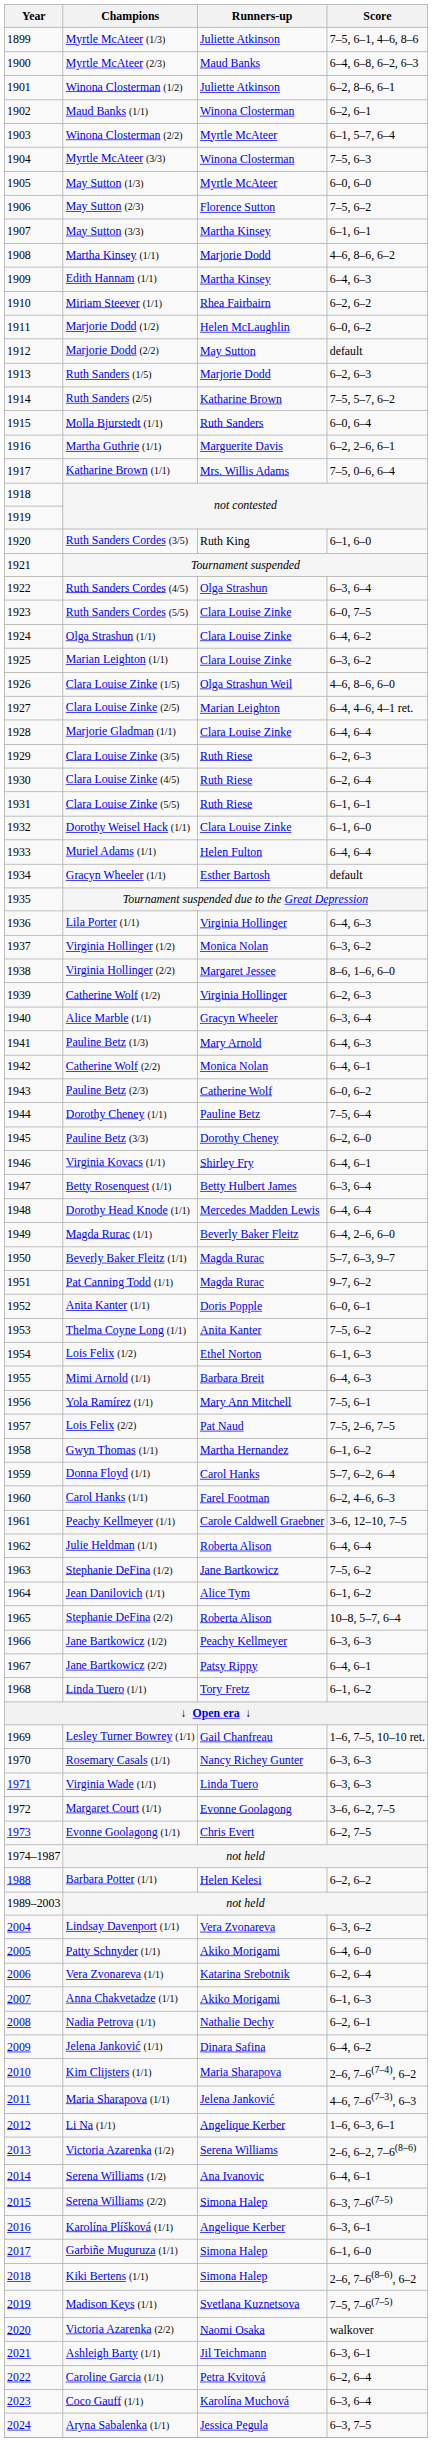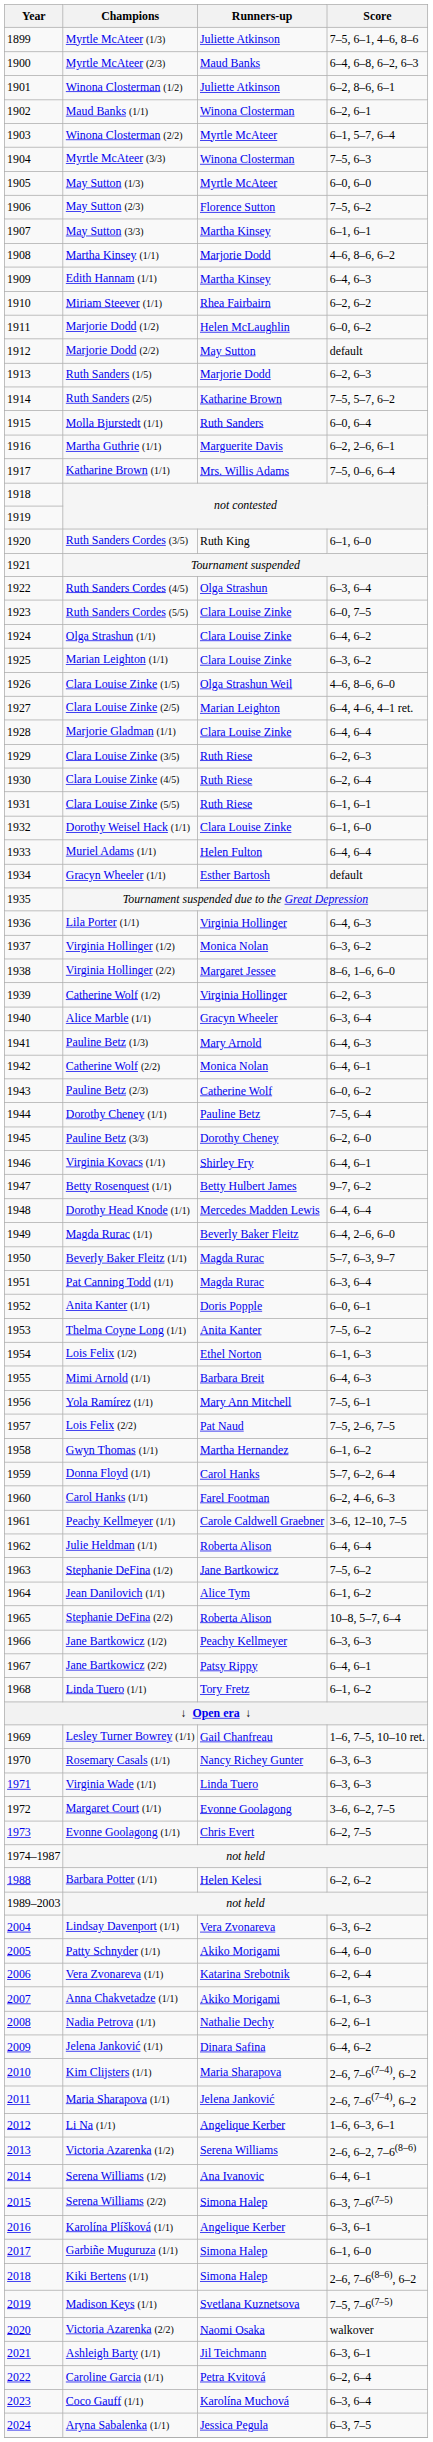 <table class="wikitable sortable" style="font-size:1.00em; line-height:1.5em;">
 <tr>
 <th>Year</th>
 <th>Champions</th>
 <th>Runners-up</th>
 <th>Score</th>
 </tr>
 <tr>
 <td>1899</td>
 <td> <a href='#'>Myrtle McAteer</a> <small>(1/3)</small></td>
 <td> <a href='#'>Juliette Atkinson</a></td>
 <td>7–5, 6–1, 4–6, 8–6</td>
 </tr>
 <tr>
 <td>1900</td>
 <td> <a href='#'>Myrtle McAteer</a> <small>(2/3)</small></td>
 <td> <a href='#'>Maud Banks</a></td>
 <td>6–4, 6–8, 6–2, 6–3</td>
 </tr>
 <tr>
 <td>1901</td>
 <td> <a href='#'>Winona Closterman</a> <small>(1/2)</small></td>
 <td> <a href='#'>Juliette Atkinson</a></td>
 <td>6–2, 8–6, 6–1</td>
 </tr>
 <tr>
 <td>1902</td>
 <td> <a href='#'>Maud Banks</a> <small>(1/1)</small></td>
 <td> <a href='#'>Winona Closterman</a></td>
 <td>6–2, 6–1</td>
 </tr>
 <tr>
 <td>1903</td>
 <td> <a href='#'>Winona Closterman</a> <small>(2/2)</small></td>
 <td> <a href='#'>Myrtle McAteer</a></td>
 <td>6–1, 5–7, 6–4</td>
 </tr>
 <tr>
 <td>1904</td>
 <td> <a href='#'>Myrtle McAteer</a> <small>(3/3)</small></td>
 <td> <a href='#'>Winona Closterman</a></td>
 <td>7–5, 6–3</td>
 </tr>
 <tr>
 <td>1905</td>
 <td> <a href='#'>May Sutton</a> <small>(1/3)</small></td>
 <td> <a href='#'>Myrtle McAteer</a></td>
 <td>6–0, 6–0</td>
 </tr>
 <tr>
 <td>1906</td>
 <td> <a href='#'>May Sutton</a> <small>(2/3)</small></td>
 <td> <a href='#'>Florence Sutton</a></td>
 <td>7–5, 6–2</td>
 </tr>
 <tr>
 <td>1907</td>
 <td> <a href='#'>May Sutton</a> <small>(3/3)</small></td>
 <td> <a href='#'>Martha Kinsey</a></td>
 <td>6–1, 6–1</td>
 </tr>
 <tr>
 <td>1908</td>
 <td> <a href='#'>Martha Kinsey</a> <small>(1/1)</small></td>
 <td> <a href='#'>Marjorie Dodd</a></td>
 <td>4–6, 8–6, 6–2</td>
 </tr>
 <tr>
 <td>1909</td>
 <td> <a href='#'>Edith Hannam</a> <small>(1/1)</small></td>
 <td> <a href='#'>Martha Kinsey</a></td>
 <td>6–4, 6–3</td>
 </tr>
 <tr>
 <td>1910</td>
 <td> <a href='#'>Miriam Steever</a> <small>(1/1)</small></td>
 <td> <a href='#'>Rhea Fairbairn</a></td>
 <td>6–2, 6–2</td>
 </tr>
 <tr>
 <td>1911</td>
 <td> <a href='#'>Marjorie Dodd</a> <small>(1/2)</small></td>
 <td> <a href='#'>Helen McLaughlin</a></td>
 <td>6–0, 6–2</td>
 </tr>
 <tr>
 <td>1912</td>
 <td> <a href='#'>Marjorie Dodd</a> <small>(2/2)</small></td>
 <td> <a href='#'>May Sutton</a></td>
 <td>default</td>
 </tr>
 <tr>
 <td>1913</td>
 <td> <a href='#'>Ruth Sanders</a> <small>(1/5)</small></td>
 <td> <a href='#'>Marjorie Dodd</a></td>
 <td>6–2, 6–3</td>
 </tr>
 <tr>
 <td>1914</td>
 <td> <a href='#'>Ruth Sanders</a> <small>(2/5)</small></td>
 <td> <a href='#'>Katharine Brown</a></td>
 <td>7–5, 5–7, 6–2</td>
 </tr>
 <tr>
 <td>1915</td>
 <td> <a href='#'>Molla Bjurstedt</a> <small>(1/1)</small></td>
 <td> <a href='#'>Ruth Sanders</a></td>
 <td>6–0, 6–4</td>
 </tr>
 <tr>
 <td>1916</td>
 <td> <a href='#'>Martha Guthrie</a> <small>(1/1)</small></td>
 <td> <a href='#'>Marguerite Davis</a></td>
 <td>6–2, 2–6, 6–1</td>
 </tr>
 <tr>
 <td>1917</td>
 <td> <a href='#'>Katharine Brown</a> <small>(1/1)</small></td>
 <td> <a href='#'>Mrs. Willis Adams</a></td>
 <td>7–5, 0–6, 6–4</td>
 </tr>
 <tr>
 <td>1918</td>
 <td rowspan="2" colspan="3" bgcolor="#f5f5f5" align="center"><em>not contested</em></td>
 </tr>
 <tr>
 <td>1919</td>
 </tr>
 <tr>
 <td>1920</td>
 <td> <a href='#'>Ruth Sanders Cordes</a> <small>(3/5)</small></td>
 <td> Ruth King</td>
 <td>6–1, 6–0</td>
 </tr>
 <tr>
 <td>1921</td>
 <td colspan="3"  align=center bgcolor="#f5f5f5"><em>Tournament suspended</em></td>
 </tr>
 <tr>
 <td>1922</td>
 <td> <a href='#'>Ruth Sanders Cordes</a> <small>(4/5)</small></td>
 <td> <a href='#'>Olga Strashun</a></td>
 <td>6–3, 6–4</td>
 </tr>
 <tr>
 <td>1923</td>
 <td> <a href='#'>Ruth Sanders Cordes</a> <small>(5/5)</small></td>
 <td> <a href='#'>Clara Louise Zinke</a></td>
 <td>6–0, 7–5</td>
 </tr>
 <tr>
 <td>1924</td>
 <td> <a href='#'>Olga Strashun</a> <small>(1/1)</small></td>
 <td> <a href='#'>Clara Louise Zinke</a></td>
 <td>6–4, 6–2</td>
 </tr>
 <tr>
 <td>1925</td>
 <td> <a href='#'>Marian Leighton</a> <small>(1/1)</small></td>
 <td> <a href='#'>Clara Louise Zinke</a></td>
 <td>6–3, 6–2</td>
 </tr>
 <tr>
 <td>1926</td>
 <td> <a href='#'>Clara Louise Zinke</a> <small>(1/5)</small></td>
 <td> <a href='#'>Olga Strashun Weil</a></td>
 <td>4–6, 8–6, 6–0</td>
 </tr>
 <tr>
 <td>1927</td>
 <td> <a href='#'>Clara Louise Zinke</a> <small>(2/5)</small></td>
 <td> <a href='#'>Marian Leighton</a></td>
 <td>6–4, 4–6, 4–1 ret.</td>
 </tr>
 <tr>
 <td>1928</td>
 <td> <a href='#'>Marjorie Gladman</a> <small>(1/1)</small></td>
 <td> <a href='#'>Clara Louise Zinke</a></td>
 <td>6–4, 6–4</td>
 </tr>
 <tr>
 <td>1929</td>
 <td> <a href='#'>Clara Louise Zinke</a> <small>(3/5)</small></td>
 <td> <a href='#'>Ruth Riese</a></td>
 <td>6–2, 6–3</td>
 </tr>
 <tr>
 <td>1930</td>
 <td> <a href='#'>Clara Louise Zinke</a> <small>(4/5)</small></td>
 <td> <a href='#'>Ruth Riese</a></td>
 <td>6–2, 6–4</td>
 </tr>
 <tr>
 <td>1931</td>
 <td> <a href='#'>Clara Louise Zinke</a> <small>(5/5)</small></td>
 <td> <a href='#'>Ruth Riese</a></td>
 <td>6–1, 6–1</td>
 </tr>
 <tr>
 <td>1932</td>
 <td> <a href='#'>Dorothy Weisel Hack</a> <small>(1/1)</small></td>
 <td> <a href='#'>Clara Louise Zinke</a></td>
 <td>6–1, 6–0</td>
 </tr>
 <tr>
 <td>1933</td>
 <td> <a href='#'>Muriel Adams</a> <small>(1/1)</small></td>
 <td> <a href='#'>Helen Fulton</a></td>
 <td>6–4, 6–4</td>
 </tr>
 <tr>
 <td>1934</td>
 <td> <a href='#'>Gracyn Wheeler</a> <small>(1/1)</small></td>
 <td> <a href='#'>Esther Bartosh</a></td>
 <td>default</td>
 </tr>
 <tr>
 <td>1935</td>
 <td colspan="3"  align=center bgcolor="#f5f5f5"><em>Tournament suspended due to the <a href='#'>Great Depression</a></em></td>
 </tr>
 <tr>
 <td>1936</td>
 <td> <a href='#'>Lila Porter</a> <small>(1/1)</small></td>
 <td> <a href='#'>Virginia Hollinger</a></td>
 <td>6–4, 6–3</td>
 </tr>
 <tr>
 <td>1937</td>
 <td> <a href='#'>Virginia Hollinger</a> <small>(1/2)</small></td>
 <td> <a href='#'>Monica Nolan</a></td>
 <td>6–3, 6–2</td>
 </tr>
 <tr>
 <td>1938</td>
 <td> <a href='#'>Virginia Hollinger</a> <small>(2/2)</small></td>
 <td> <a href='#'>Margaret Jessee</a></td>
 <td>8–6, 1–6, 6–0</td>
 </tr>
 <tr>
 <td>1939</td>
 <td> <a href='#'>Catherine Wolf</a> <small>(1/2)</small></td>
 <td> <a href='#'>Virginia Hollinger</a></td>
 <td>6–2, 6–3</td>
 </tr>
 <tr>
 <td>1940</td>
 <td> <a href='#'>Alice Marble</a> <small>(1/1)</small></td>
 <td> <a href='#'>Gracyn Wheeler</a></td>
 <td>6–3, 6–4</td>
 </tr>
 <tr>
 <td>1941</td>
 <td> <a href='#'>Pauline Betz</a> <small>(1/3)</small></td>
 <td> <a href='#'>Mary Arnold</a></td>
 <td>6–4, 6–3</td>
 </tr>
 <tr>
 <td>1942</td>
 <td> <a href='#'>Catherine Wolf</a> <small>(2/2)</small></td>
 <td> <a href='#'>Monica Nolan</a></td>
 <td>6–4, 6–1</td>
 </tr>
 <tr>
 <td>1943</td>
 <td> <a href='#'>Pauline Betz</a> <small>(2/3)</small></td>
 <td> <a href='#'>Catherine Wolf</a></td>
 <td>6–0, 6–2</td>
 </tr>
 <tr>
 <td>1944</td>
 <td> <a href='#'>Dorothy Cheney</a> <small>(1/1)</small></td>
 <td> <a href='#'>Pauline Betz</a></td>
 <td>7–5, 6–4</td>
 </tr>
 <tr>
 <td>1945</td>
 <td> <a href='#'>Pauline Betz</a> <small>(3/3)</small></td>
 <td> <a href='#'>Dorothy Cheney</a></td>
 <td>6–2, 6–0</td>
 </tr>
 <tr>
 <td>1946</td>
 <td> <a href='#'>Virginia Kovacs</a> <small>(1/1)</small></td>
 <td> <a href='#'>Shirley Fry</a></td>
 <td>6–4, 6–1</td>
 </tr>
 <tr>
 <td>1947</td>
 <td> <a href='#'>Betty Rosenquest</a> <small>(1/1)</small></td>
 <td> <a href='#'>Betty Hulbert James</a></td>
-<td>6–3, 6–4</td>
+<td>9–7, 6–2</td>
 </tr>
 <tr>
 <td>1948</td>
 <td> <a href='#'>Dorothy Head Knode</a> <small>(1/1)</small></td>
 <td> <a href='#'>Mercedes Madden Lewis</a></td>
 <td>6–4, 6–4</td>
 </tr>
 <tr>
 <td>1949</td>
 <td> <a href='#'>Magda Rurac</a> <small>(1/1)</small></td>
 <td> <a href='#'>Beverly Baker Fleitz</a></td>
 <td>6–4, 2–6, 6–0</td>
 </tr>
 <tr>
 <td>1950</td>
 <td> <a href='#'>Beverly Baker Fleitz</a> <small>(1/1)</small></td>
 <td> <a href='#'>Magda Rurac</a></td>
 <td>5–7, 6–3, 9–7</td>
 </tr>
 <tr>
 <td>1951</td>
 <td> <a href='#'>Pat Canning Todd</a> <small>(1/1)</small></td>
 <td> <a href='#'>Magda Rurac</a></td>
-<td>9–7, 6–2</td>
+<td>6–3, 6–4</td>
 </tr>
 <tr>
 <td>1952</td>
 <td> <a href='#'>Anita Kanter</a> <small>(1/1)</small></td>
 <td> <a href='#'>Doris Popple</a></td>
 <td>6–0, 6–1</td>
 </tr>
 <tr>
 <td>1953</td>
 <td> <a href='#'>Thelma Coyne Long</a> <small>(1/1)</small></td>
 <td> <a href='#'>Anita Kanter</a></td>
 <td>7–5, 6–2</td>
 </tr>
 <tr>
 <td>1954</td>
 <td> <a href='#'>Lois Felix</a> <small>(1/2)</small></td>
 <td> <a href='#'>Ethel Norton</a></td>
 <td>6–1, 6–3</td>
 </tr>
 <tr>
 <td>1955</td>
 <td> <a href='#'>Mimi Arnold</a> <small>(1/1)</small></td>
 <td> <a href='#'>Barbara Breit</a></td>
 <td>6–4, 6–3</td>
 </tr>
 <tr>
 <td>1956</td>
 <td> <a href='#'>Yola Ramírez</a> <small>(1/1)</small></td>
 <td> <a href='#'>Mary Ann Mitchell</a></td>
 <td>7–5, 6–1</td>
 </tr>
 <tr>
 <td>1957</td>
 <td> <a href='#'>Lois Felix</a> <small>(2/2)</small></td>
 <td> <a href='#'>Pat Naud</a></td>
 <td>7–5, 2–6, 7–5</td>
 </tr>
 <tr>
 <td>1958</td>
 <td> <a href='#'>Gwyn Thomas</a> <small>(1/1)</small></td>
 <td> <a href='#'>Martha Hernandez</a></td>
 <td>6–1, 6–2</td>
 </tr>
 <tr>
 <td>1959</td>
 <td> <a href='#'>Donna Floyd</a> <small>(1/1)</small></td>
 <td> <a href='#'>Carol Hanks</a></td>
 <td>5–7, 6–2, 6–4</td>
 </tr>
 <tr>
 <td>1960</td>
 <td> <a href='#'>Carol Hanks</a> <small>(1/1)</small></td>
 <td> <a href='#'>Farel Footman</a></td>
 <td>6–2, 4–6, 6–3</td>
 </tr>
 <tr>
 <td>1961</td>
 <td> <a href='#'>Peachy Kellmeyer</a> <small>(1/1)</small></td>
 <td> <a href='#'>Carole Caldwell Graebner</a></td>
 <td>3–6, 12–10, 7–5</td>
 </tr>
 <tr>
 <td>1962</td>
 <td> <a href='#'>Julie Heldman</a> <small>(1/1)</small></td>
 <td> <a href='#'>Roberta Alison</a></td>
 <td>6–4, 6–4</td>
 </tr>
 <tr>
 <td>1963</td>
 <td> <a href='#'>Stephanie DeFina</a> <small>(1/2)</small></td>
 <td> <a href='#'>Jane Bartkowicz</a></td>
 <td>7–5, 6–2</td>
 </tr>
 <tr>
 <td>1964</td>
 <td> <a href='#'>Jean Danilovich</a> <small>(1/1)</small></td>
 <td> <a href='#'>Alice Tym</a></td>
 <td>6–1, 6–2</td>
 </tr>
 <tr>
 <td>1965</td>
 <td> <a href='#'>Stephanie DeFina</a> <small>(2/2)</small></td>
 <td> <a href='#'>Roberta Alison</a></td>
 <td>10–8, 5–7, 6–4</td>
 </tr>
 <tr>
 <td>1966</td>
 <td> <a href='#'>Jane Bartkowicz</a> <small>(1/2)</small></td>
 <td> <a href='#'>Peachy Kellmeyer</a></td>
 <td>6–3, 6–3</td>
 </tr>
 <tr>
 <td>1967</td>
 <td> <a href='#'>Jane Bartkowicz</a> <small>(2/2)</small></td>
 <td> <a href='#'>Patsy Rippy</a></td>
 <td>6–4, 6–1</td>
 </tr>
 <tr>
 <td>1968</td>
 <td> <a href='#'>Linda Tuero</a> <small>(1/1)</small></td>
 <td> <a href='#'>Tory Fretz</a></td>
 <td>6–1, 6–2</td>
 </tr>
 <tr>
 <th colspan=5 align=center>↓  <a href='#'>Open era</a>  ↓</th>
 </tr>
 <tr>
 <td>1969</td>
 <td> <a href='#'>Lesley Turner Bowrey</a> <small>(1/1)</small></td>
 <td> <a href='#'>Gail Chanfreau</a></td>
 <td>1–6, 7–5, 10–10 ret.</td>
 </tr>
 <tr>
 <td>1970</td>
 <td> <a href='#'>Rosemary Casals</a> <small>(1/1)</small></td>
 <td> <a href='#'>Nancy Richey Gunter</a></td>
 <td>6–3, 6–3</td>
 </tr>
 <tr>
 <td><a href='#'>1971</a></td>
 <td> <a href='#'>Virginia Wade</a> <small>(1/1)</small></td>
 <td> <a href='#'>Linda Tuero</a></td>
 <td>6–3, 6–3</td>
 </tr>
 <tr>
 <td>1972</td>
 <td> <a href='#'>Margaret Court</a> <small>(1/1)</small></td>
 <td> <a href='#'>Evonne Goolagong</a></td>
 <td>3–6, 6–2, 7–5</td>
 </tr>
 <tr>
 <td><a href='#'>1973</a></td>
 <td> <a href='#'>Evonne Goolagong</a> <small>(1/1)</small></td>
 <td> <a href='#'>Chris Evert</a></td>
 <td>6–2, 7–5</td>
 </tr>
 <tr>
 <td>1974–1987</td>
 <td colspan="3"  align=center bgcolor="#f5f5f5"><em>not held</em></td>
 </tr>
 <tr>
 <td><a href='#'>1988</a></td>
 <td> <a href='#'>Barbara Potter</a> <small>(1/1)</small></td>
 <td> <a href='#'>Helen Kelesi</a></td>
 <td>6–2, 6–2</td>
 </tr>
 <tr>
 <td>1989–2003</td>
 <td colspan=3 align=center bgcolor="#f5f5f5"><em>not held</em></td>
 </tr>
 <tr>
 <td><a href='#'>2004</a></td>
 <td>  <a href='#'>Lindsay Davenport</a> <small>(1/1)</small></td>
 <td> <a href='#'>Vera Zvonareva</a></td>
 <td>6–3, 6–2</td>
 </tr>
 <tr>
 <td><a href='#'>2005</a></td>
 <td> <a href='#'>Patty Schnyder</a> <small>(1/1)</small></td>
 <td> <a href='#'>Akiko Morigami</a></td>
 <td>6–4, 6–0</td>
 </tr>
 <tr>
 <td><a href='#'>2006</a></td>
 <td>  <a href='#'>Vera Zvonareva</a> <small>(1/1)</small></td>
 <td> <a href='#'>Katarina Srebotnik</a></td>
 <td>6–2, 6–4</td>
 </tr>
 <tr>
 <td><a href='#'>2007</a></td>
 <td> <a href='#'>Anna Chakvetadze</a> <small>(1/1)</small></td>
 <td> <a href='#'>Akiko Morigami</a></td>
 <td>6–1, 6–3</td>
 </tr>
 <tr>
 <td><a href='#'>2008</a></td>
 <td> <a href='#'>Nadia Petrova</a> <small>(1/1)</small></td>
 <td> <a href='#'>Nathalie Dechy</a></td>
 <td>6–2, 6–1</td>
 </tr>
 <tr>
 <td><a href='#'>2009</a></td>
 <td> <a href='#'>Jelena Janković</a> <small>(1/1)</small></td>
 <td> <a href='#'>Dinara Safina</a></td>
 <td>6–4, 6–2</td>
 </tr>
 <tr>
 <td><a href='#'>2010</a></td>
 <td> <a href='#'>Kim Clijsters</a> <small>(1/1)</small></td>
 <td> <a href='#'>Maria Sharapova</a></td>
 <td>2–6, 7–6<sup>(7–4)</sup>, 6–2</td>
 </tr>
 <tr>
 <td><a href='#'>2011</a></td>
 <td> <a href='#'>Maria Sharapova</a> <small>(1/1)</small></td>
 <td> <a href='#'>Jelena Janković</a></td>
-<td>4–6, 7–6<sup>(7–3)</sup>, 6–3</td>
+<td>2–6, 7–6<sup>(7–4)</sup>, 6–2</td>
 </tr>
 <tr>
 <td><a href='#'>2012</a></td>
 <td> <a href='#'>Li Na</a> <small>(1/1)</small></td>
 <td> <a href='#'>Angelique Kerber</a></td>
 <td>1–6, 6–3, 6–1</td>
 </tr>
 <tr>
 <td><a href='#'>2013</a></td>
 <td> <a href='#'>Victoria Azarenka</a> <small>(1/2)</small></td>
 <td> <a href='#'>Serena Williams</a></td>
 <td>2–6, 6–2, 7–6<sup>(8–6)</sup></td>
 </tr>
 <tr>
 <td><a href='#'>2014</a></td>
 <td> <a href='#'>Serena Williams</a> <small>(1/2)</small></td>
 <td> <a href='#'>Ana Ivanovic</a></td>
 <td>6–4, 6–1</td>
 </tr>
 <tr>
 <td><a href='#'>2015</a></td>
 <td> <a href='#'>Serena Williams</a> <small> (2/2) </small></td>
 <td> <a href='#'>Simona Halep</a></td>
 <td>6–3, 7–6<sup>(7–5)</sup></td>
 </tr>
 <tr>
 <td><a href='#'>2016</a></td>
 <td> <a href='#'>Karolína Plíšková</a> <small>(1/1)</small></td>
 <td> <a href='#'>Angelique Kerber</a></td>
 <td>6–3, 6–1</td>
 </tr>
 <tr>
 <td><a href='#'>2017</a></td>
 <td> <a href='#'>Garbiñe Muguruza</a> <small>(1/1)</small></td>
 <td> <a href='#'>Simona Halep</a></td>
 <td>6–1, 6–0</td>
 </tr>
 <tr>
 <td><a href='#'>2018</a></td>
 <td> <a href='#'>Kiki Bertens</a> <small>(1/1)</small></td>
 <td> <a href='#'>Simona Halep</a></td>
 <td>2–6, 7–6<sup>(8–6)</sup>, 6–2</td>
 </tr>
 <tr>
 <td><a href='#'>2019</a></td>
 <td> <a href='#'>Madison Keys</a> <small>(1/1)</small></td>
 <td> <a href='#'>Svetlana Kuznetsova</a></td>
 <td>7–5, 7–6<sup>(7–5)</sup></td>
 </tr>
 <tr>
 <td><a href='#'>2020</a></td>
 <td> <a href='#'>Victoria Azarenka</a> <small>(2/2)</small></td>
 <td> <a href='#'>Naomi Osaka</a></td>
 <td>walkover</td>
 </tr>
 <tr>
 <td><a href='#'>2021</a></td>
 <td> <a href='#'>Ashleigh Barty</a> <small>(1/1)</small></td>
 <td> <a href='#'>Jil Teichmann</a></td>
 <td>6–3, 6–1</td>
 </tr>
 <tr>
 <td><a href='#'>2022</a></td>
 <td> <a href='#'>Caroline Garcia</a> <small>(1/1)</small></td>
 <td> <a href='#'>Petra Kvitová</a></td>
 <td>6–2, 6–4</td>
 </tr>
 <tr>
 <td><a href='#'>2023</a></td>
 <td> <a href='#'>Coco Gauff</a> <small>(1/1)</small></td>
 <td> <a href='#'>Karolína Muchová</a></td>
 <td>6–3, 6–4</td>
 </tr>
 <tr>
 <td><a href='#'>2024</a></td>
 <td> <a href='#'>Aryna Sabalenka</a> <small>(1/1)</small></td>
 <td> <a href='#'>Jessica Pegula</a></td>
 <td>6–3, 7–5</td>
 </tr>
 <tr>
 </tr>
 </table>
